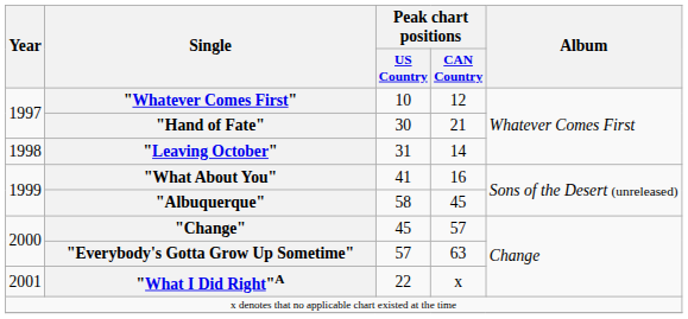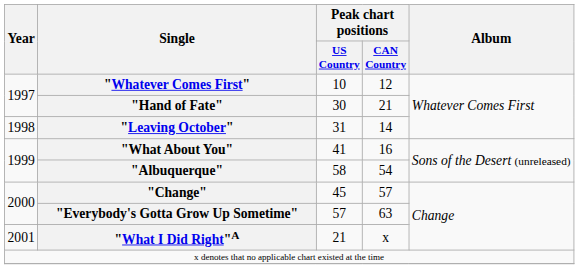 <table class="wikitable plainrowheaders" style="text-align:center;">
 <tr>
 <th rowspan="2">Year</th>
 <th rowspan="2" style="width:20em;">Single</th>
 <th colspan="2">Peak chart<br>positions</th>
 <th rowspan="2">Album</th>
 </tr>
 <tr style="font-size:smaller;">
 <th width="45"><a href='#'>US Country</a><br></th>
 <th width="45"><a href='#'>CAN Country</a></th>
 </tr>
 <tr>
 <td rowspan="2">1997</td>
 <th scope="row">"<a href='#'>Whatever Comes First</a>"</th>
 <td>10</td>
 <td>12</td>
 <td align="left" rowspan="3"><em>Whatever Comes First</em></td>
 </tr>
 <tr>
 <th scope="row">"Hand of Fate"</th>
 <td>30</td>
 <td>21</td>
 </tr>
 <tr>
 <td>1998</td>
 <th scope="row">"<a href='#'>Leaving October</a>"</th>
 <td>31</td>
 <td>14</td>
 </tr>
 <tr>
 <td rowspan="2">1999</td>
 <th scope="row">"What About You"</th>
 <td>41</td>
 <td>16</td>
 <td align="left" rowspan="2"><em>Sons of the Desert</em> <small>(unreleased)</small></td>
 </tr>
 <tr>
 <th scope="row">"Albuquerque"</th>
 <td>58</td>
-<td>45</td>
+<td>54</td>
 </tr>
 <tr>
 <td rowspan="2">2000</td>
 <th scope="row">"Change"</th>
 <td>45</td>
 <td>57</td>
 <td align="left" rowspan="3"><em>Change</em></td>
 </tr>
 <tr>
 <th scope="row">"Everybody's Gotta Grow Up Sometime"</th>
 <td>57</td>
 <td>63</td>
 </tr>
 <tr>
 <td>2001</td>
 <th scope="row">"<a href='#'>What I Did Right</a>"<sup>A</sup></th>
-<td>22</td>
+<td>21</td>
 <td>x</td>
 </tr>
 <tr>
 <td colspan="5" style="font-size:8pt">x denotes that no applicable chart existed at the time</td>
 </tr>
 <tr>
 </tr>
 </table>
